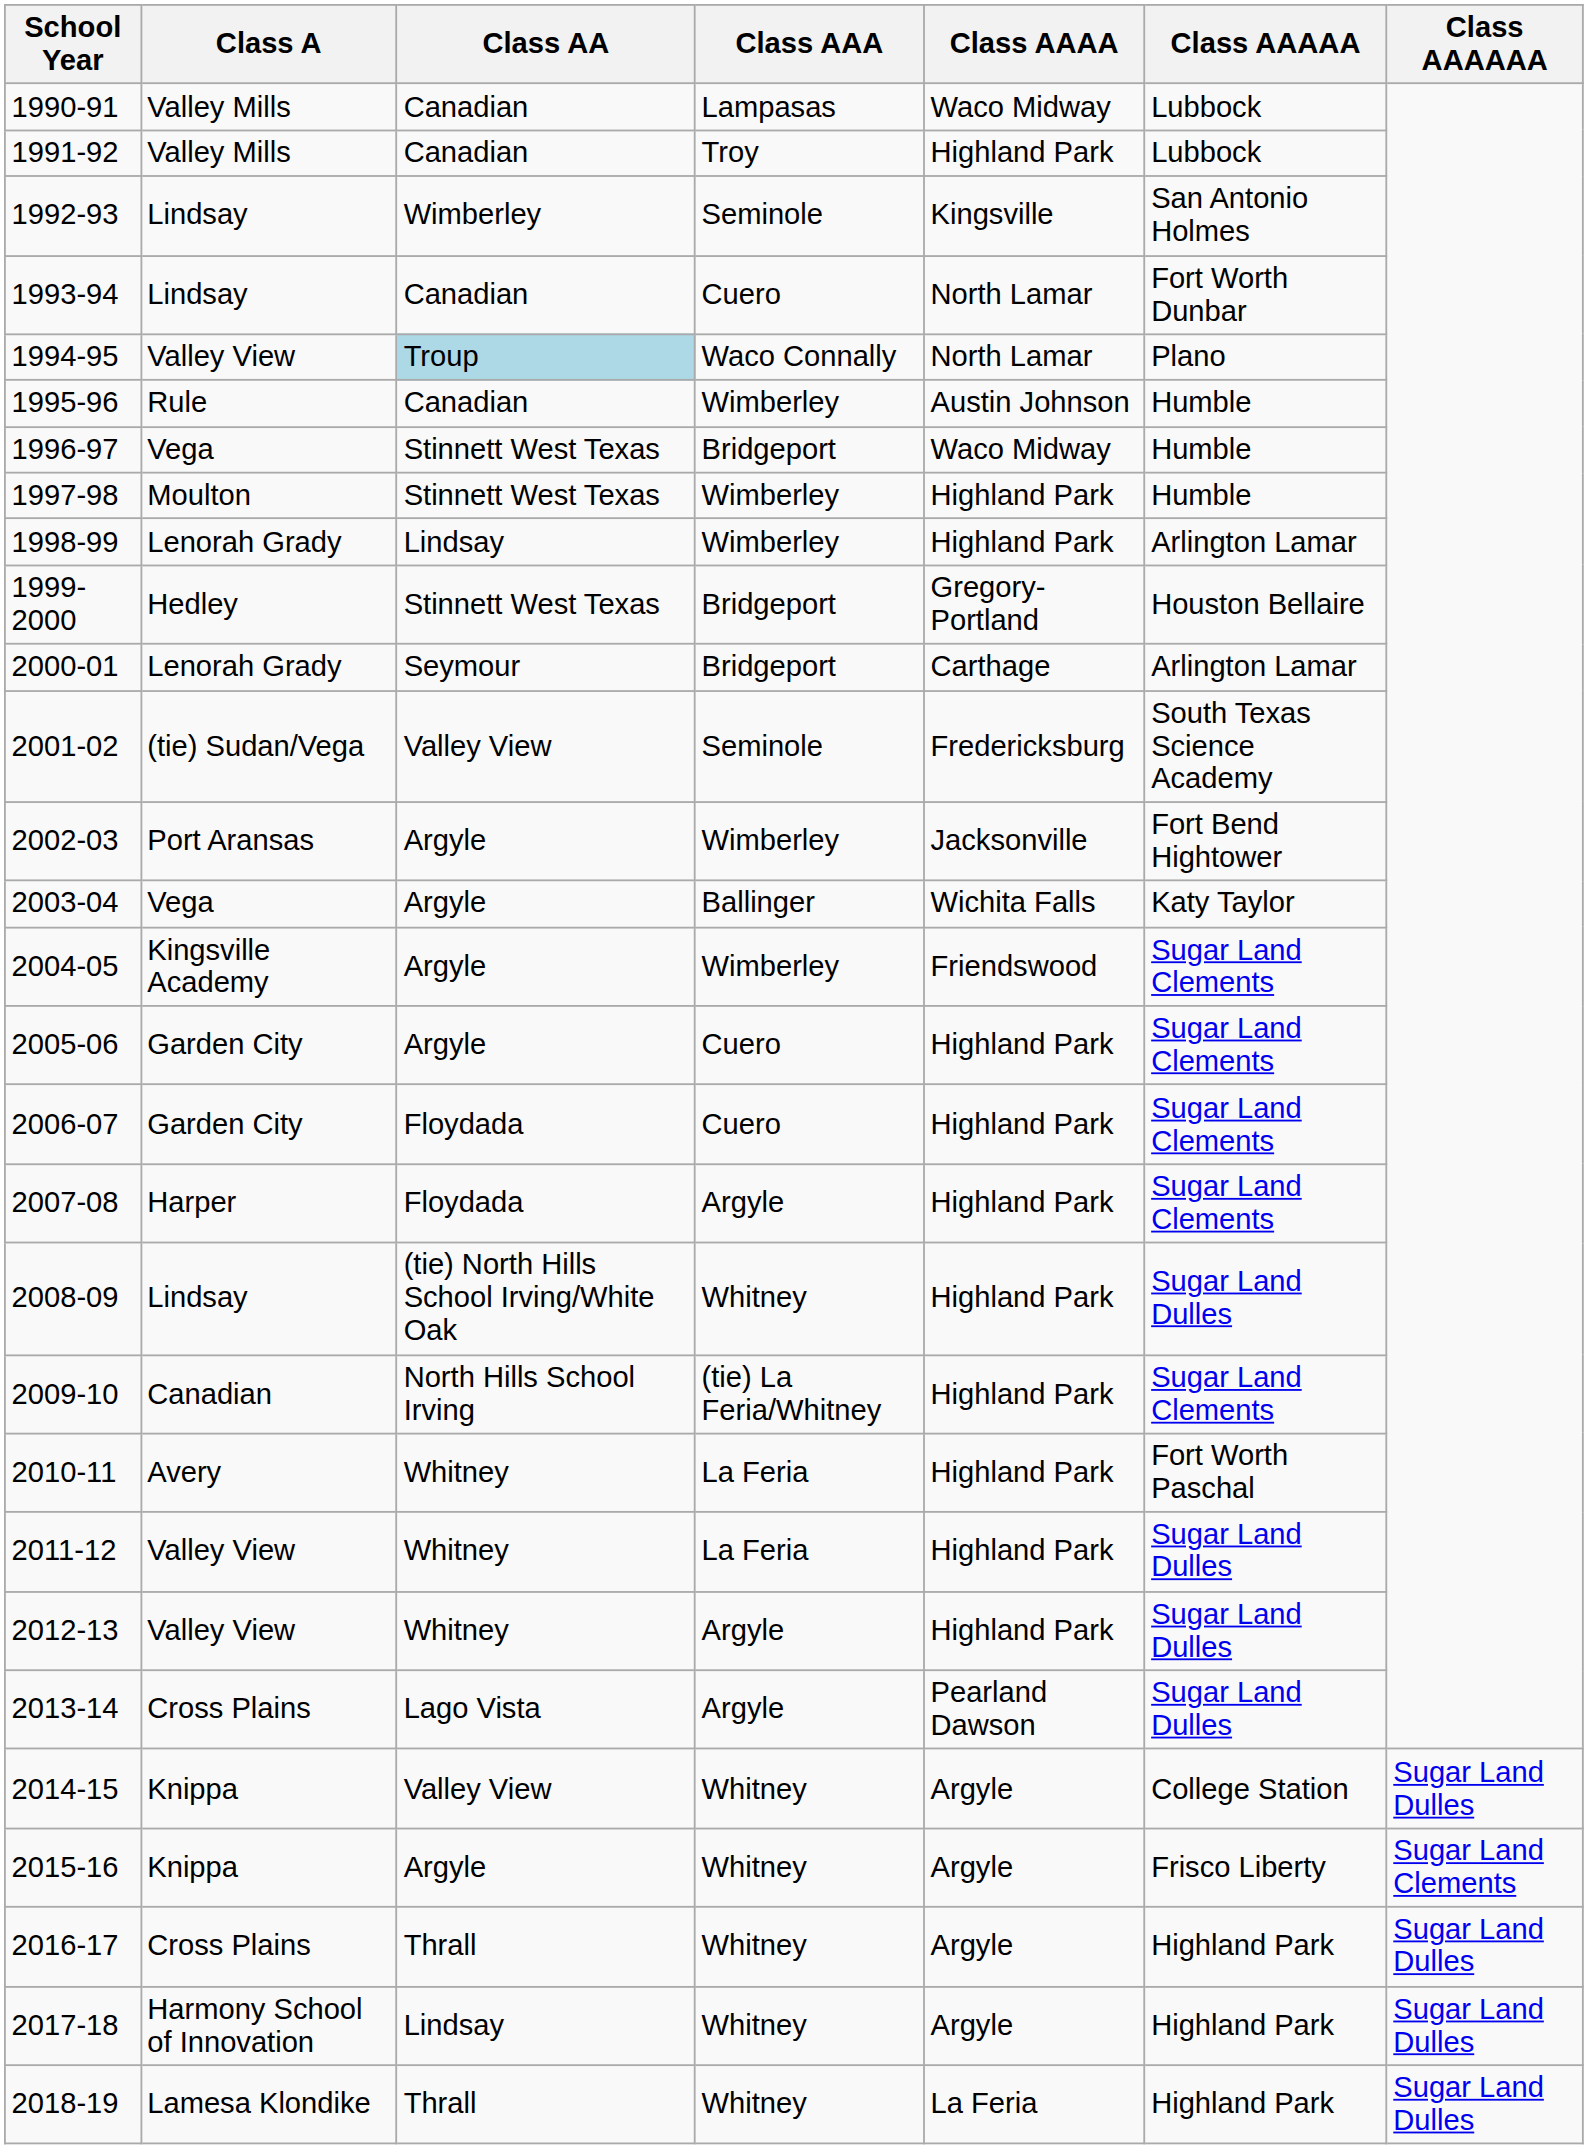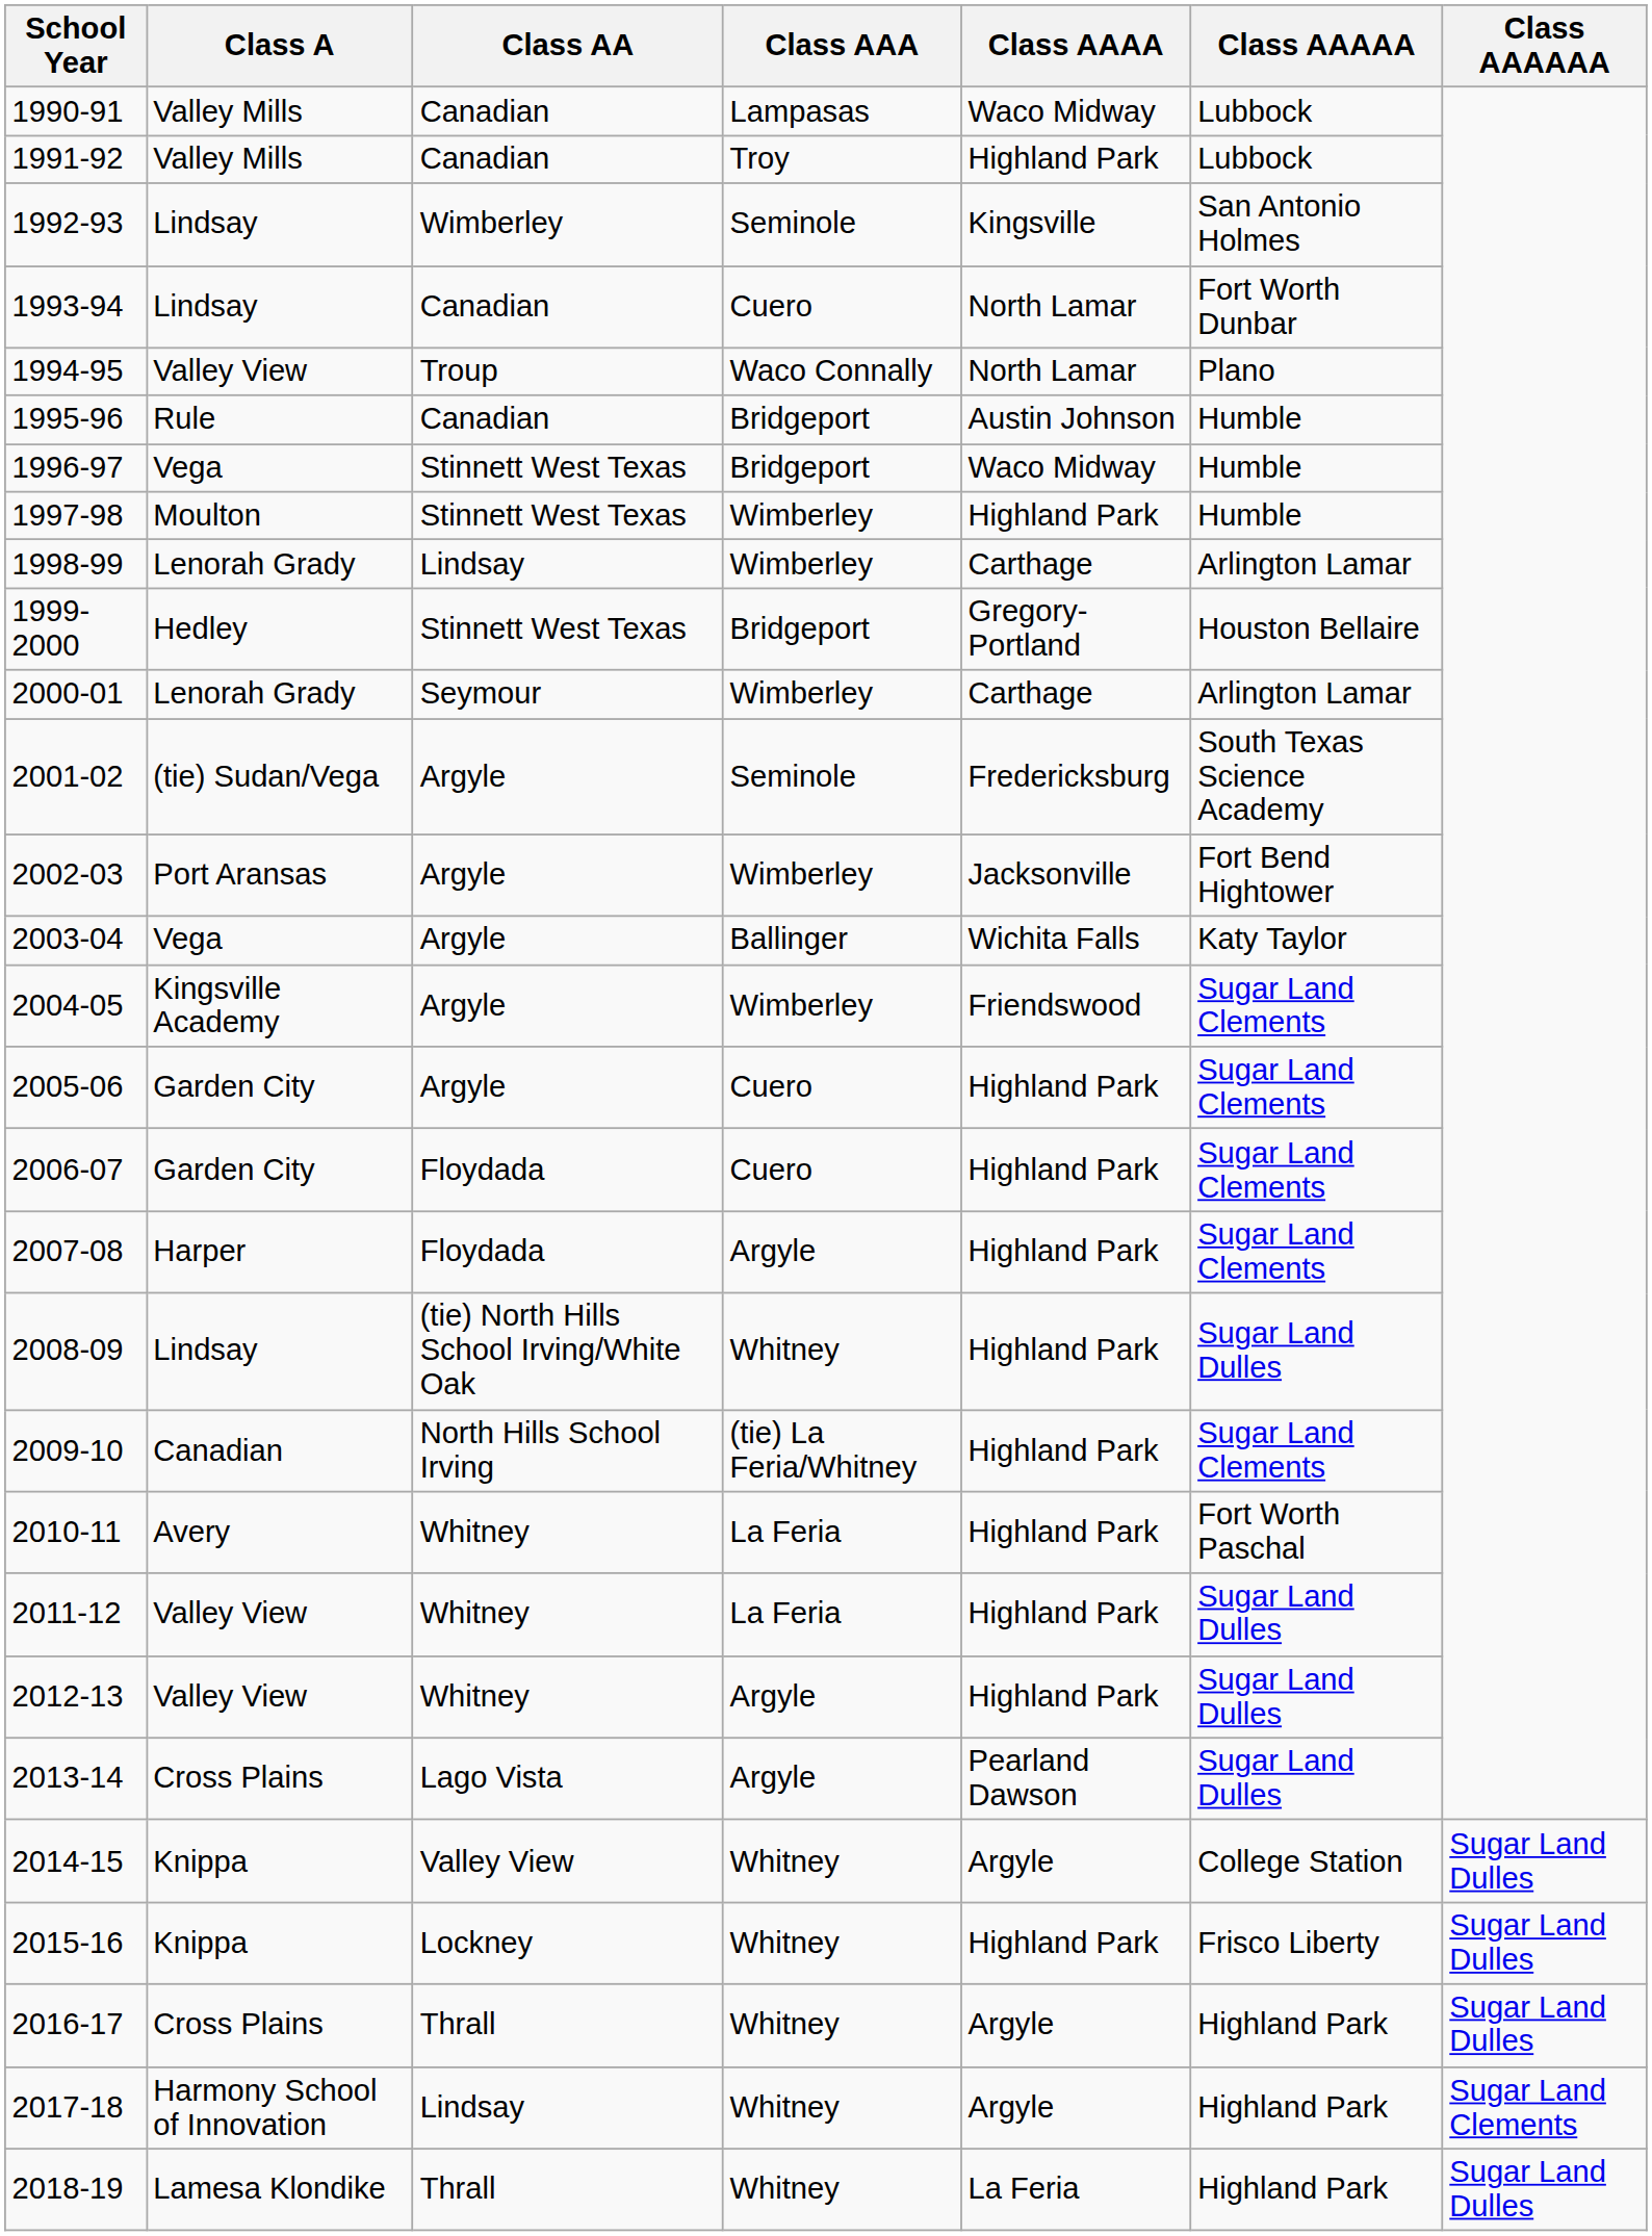 <table class="wikitable sortable">
 <tr>
 <th>School Year</th>
 <th>Class A</th>
 <th>Class AA</th>
 <th>Class AAA</th>
 <th>Class AAAA</th>
 <th>Class AAAAA</th>
 <th>Class AAAAAA</th>
 </tr>
 <tr>
 <td>1990-91</td>
 <td>Valley Mills</td>
 <td>Canadian</td>
 <td>Lampasas</td>
 <td>Waco Midway</td>
 <td>Lubbock</td>
 </tr>
 <tr>
 <td>1991-92</td>
 <td>Valley Mills</td>
 <td>Canadian</td>
 <td>Troy</td>
 <td>Highland Park</td>
 <td>Lubbock</td>
 </tr>
 <tr>
 <td>1992-93</td>
 <td>Lindsay</td>
 <td>Wimberley</td>
 <td>Seminole</td>
 <td>Kingsville</td>
 <td>San Antonio Holmes</td>
 </tr>
 <tr>
 <td>1993-94</td>
 <td>Lindsay</td>
 <td>Canadian</td>
 <td>Cuero</td>
 <td>North Lamar</td>
 <td>Fort Worth Dunbar</td>
 </tr>
 <tr>
 <td>1994-95</td>
 <td>Valley View</td>
-<td style="background: lightblue;">Troup</td>
+<td>Troup</td>
 <td>Waco Connally</td>
 <td>North Lamar</td>
 <td>Plano</td>
 </tr>
 <tr>
 <td>1995-96</td>
 <td>Rule</td>
 <td>Canadian</td>
-<td>Wimberley</td>
+<td>Bridgeport</td>
 <td>Austin Johnson</td>
 <td>Humble</td>
 </tr>
 <tr>
 <td>1996-97</td>
 <td>Vega</td>
 <td>Stinnett West Texas</td>
 <td>Bridgeport</td>
 <td>Waco Midway</td>
 <td>Humble</td>
 </tr>
 <tr>
 <td>1997-98</td>
 <td>Moulton</td>
 <td>Stinnett West Texas</td>
 <td>Wimberley</td>
 <td>Highland Park</td>
 <td>Humble</td>
 </tr>
 <tr>
 <td>1998-99</td>
 <td>Lenorah Grady</td>
 <td>Lindsay</td>
 <td>Wimberley</td>
-<td>Highland Park</td>
+<td>Carthage</td>
 <td>Arlington Lamar</td>
 </tr>
 <tr>
 <td>1999-2000</td>
 <td>Hedley</td>
 <td>Stinnett West Texas</td>
 <td>Bridgeport</td>
 <td>Gregory-Portland</td>
 <td>Houston Bellaire</td>
 </tr>
 <tr>
 <td>2000-01</td>
 <td>Lenorah Grady</td>
 <td>Seymour</td>
-<td>Bridgeport</td>
+<td>Wimberley</td>
 <td>Carthage</td>
 <td>Arlington Lamar</td>
 </tr>
 <tr>
 <td>2001-02</td>
 <td>(tie) Sudan/Vega</td>
-<td>Valley View</td>
+<td>Argyle</td>
 <td>Seminole</td>
 <td>Fredericksburg</td>
 <td>South Texas Science Academy</td>
 </tr>
 <tr>
 <td>2002-03</td>
 <td>Port Aransas</td>
 <td>Argyle</td>
 <td>Wimberley</td>
 <td>Jacksonville</td>
 <td>Fort Bend Hightower</td>
 </tr>
 <tr>
 <td>2003-04</td>
 <td>Vega</td>
 <td>Argyle</td>
 <td>Ballinger</td>
 <td>Wichita Falls</td>
 <td>Katy Taylor</td>
 </tr>
 <tr>
 <td>2004-05</td>
 <td>Kingsville Academy</td>
 <td>Argyle</td>
 <td>Wimberley</td>
 <td>Friendswood</td>
 <td><a href='#'>Sugar Land Clements</a></td>
 </tr>
 <tr>
 <td>2005-06</td>
 <td>Garden City</td>
 <td>Argyle</td>
 <td>Cuero</td>
 <td>Highland Park</td>
 <td><a href='#'>Sugar Land Clements</a></td>
 </tr>
 <tr>
 <td>2006-07</td>
 <td>Garden City</td>
 <td>Floydada</td>
 <td>Cuero</td>
 <td>Highland Park</td>
 <td><a href='#'>Sugar Land Clements</a></td>
 </tr>
 <tr>
 <td>2007-08</td>
 <td>Harper</td>
 <td>Floydada</td>
 <td>Argyle</td>
 <td>Highland Park</td>
 <td><a href='#'>Sugar Land Clements</a></td>
 </tr>
 <tr>
 <td>2008-09</td>
 <td>Lindsay</td>
 <td>(tie) North Hills School Irving/White Oak</td>
 <td>Whitney</td>
 <td>Highland Park</td>
 <td><a href='#'>Sugar Land Dulles</a></td>
 </tr>
 <tr>
 <td>2009-10</td>
 <td>Canadian</td>
 <td>North Hills School Irving</td>
 <td>(tie) La Feria/Whitney</td>
 <td>Highland Park</td>
 <td><a href='#'>Sugar Land Clements</a></td>
 </tr>
 <tr>
 <td>2010-11</td>
 <td>Avery</td>
 <td>Whitney</td>
 <td>La Feria</td>
 <td>Highland Park</td>
 <td>Fort Worth Paschal</td>
 </tr>
 <tr>
 <td>2011-12</td>
 <td>Valley View</td>
 <td>Whitney</td>
 <td>La Feria</td>
 <td>Highland Park</td>
 <td><a href='#'>Sugar Land Dulles</a></td>
 </tr>
 <tr>
 <td>2012-13</td>
 <td>Valley View</td>
 <td>Whitney</td>
 <td>Argyle</td>
 <td>Highland Park</td>
 <td><a href='#'>Sugar Land Dulles</a></td>
 </tr>
 <tr>
 <td>2013-14</td>
 <td>Cross Plains</td>
 <td>Lago Vista</td>
 <td>Argyle</td>
 <td>Pearland Dawson</td>
 <td><a href='#'>Sugar Land Dulles</a></td>
 </tr>
 <tr>
 <td>2014-15</td>
 <td>Knippa</td>
 <td>Valley View</td>
 <td>Whitney</td>
 <td>Argyle</td>
 <td>College Station</td>
 <td><a href='#'>Sugar Land Dulles</a></td>
 </tr>
 <tr>
 <td>2015-16</td>
 <td>Knippa</td>
-<td>Argyle</td>
+<td>Lockney</td>
 <td>Whitney</td>
-<td>Argyle</td>
+<td>Highland Park</td>
 <td>Frisco Liberty</td>
-<td><a href='#'>Sugar Land Clements</a></td>
+<td><a href='#'>Sugar Land Dulles</a></td>
 </tr>
 <tr>
 <td>2016-17</td>
 <td>Cross Plains</td>
 <td>Thrall</td>
 <td>Whitney</td>
 <td>Argyle</td>
 <td>Highland Park</td>
 <td><a href='#'>Sugar Land Dulles</a></td>
 </tr>
 <tr>
 <td>2017-18</td>
 <td>Harmony School of Innovation</td>
 <td>Lindsay</td>
 <td>Whitney</td>
 <td>Argyle</td>
 <td>Highland Park</td>
-<td><a href='#'>Sugar Land Dulles</a></td>
+<td><a href='#'>Sugar Land Clements</a></td>
 </tr>
 <tr>
 <td>2018-19</td>
 <td>Lamesa Klondike</td>
 <td>Thrall</td>
 <td>Whitney</td>
 <td>La Feria</td>
 <td>Highland Park</td>
 <td><a href='#'>Sugar Land Dulles</a></td>
 </tr>
 </table>
